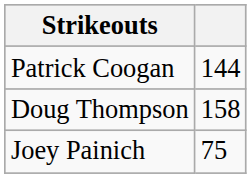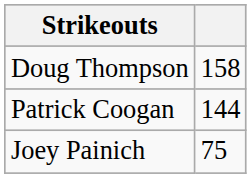 <table class="wikitable">
 <tr>
 <th>Strikeouts</th>
 <th></th>
 </tr>
 <tr>
+<td>Doug Thompson</td>
+<td>158</td>
+</tr>
+<tr>
 <td>Patrick Coogan</td>
 <td>144</td>
-</tr>
-<tr>
-<td>Doug Thompson</td>
-<td>158</td>
 </tr>
 <tr>
 <td>Joey Painich</td>
 <td>75</td>
 </tr>
 </table>
